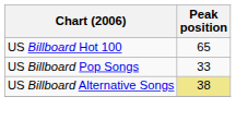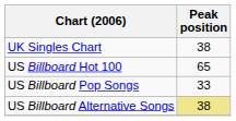 <table class="wikitable sortable">
 <tr>
 <th>Chart (2006)</th>
 <th>Peak<br>position</th>
+</tr>
+<tr>
+<td align="left"><a href='#'>UK Singles Chart</a></td>
+<td align="center">38</td>
 </tr>
 <tr>
 <td align="left">US <a href='#'><em>Billboard</em> Hot 100</a></td>
 <td align="center">65</td>
 </tr>
 <tr>
 <td align="left">US <em>Billboard</em> <a href='#'>Pop Songs</a></td>
 <td align="center">33</td>
 </tr>
 <tr>
 <td align="left">US <em>Billboard</em> <a href='#'>Alternative Songs</a></td>
 <td align="center" style="background: khaki;">38</td>
 </tr>
 <tr>
 </tr>
 </table>
